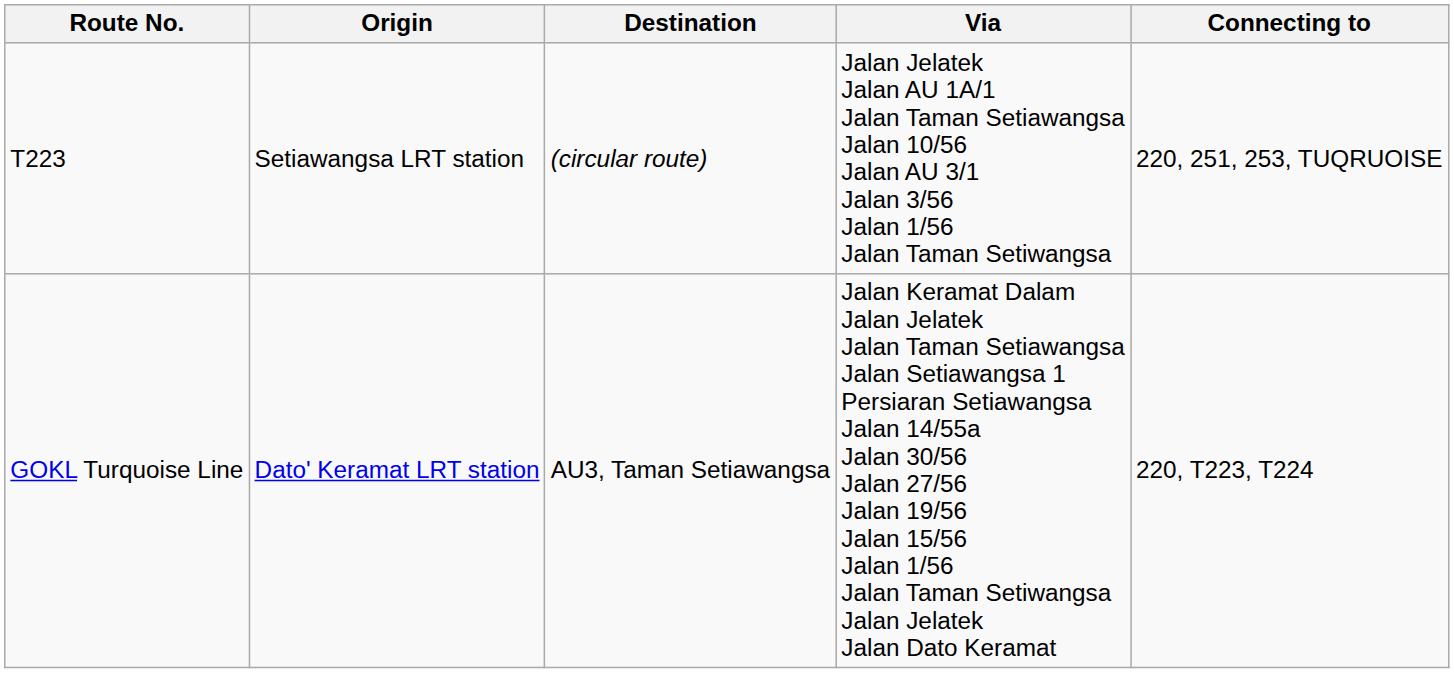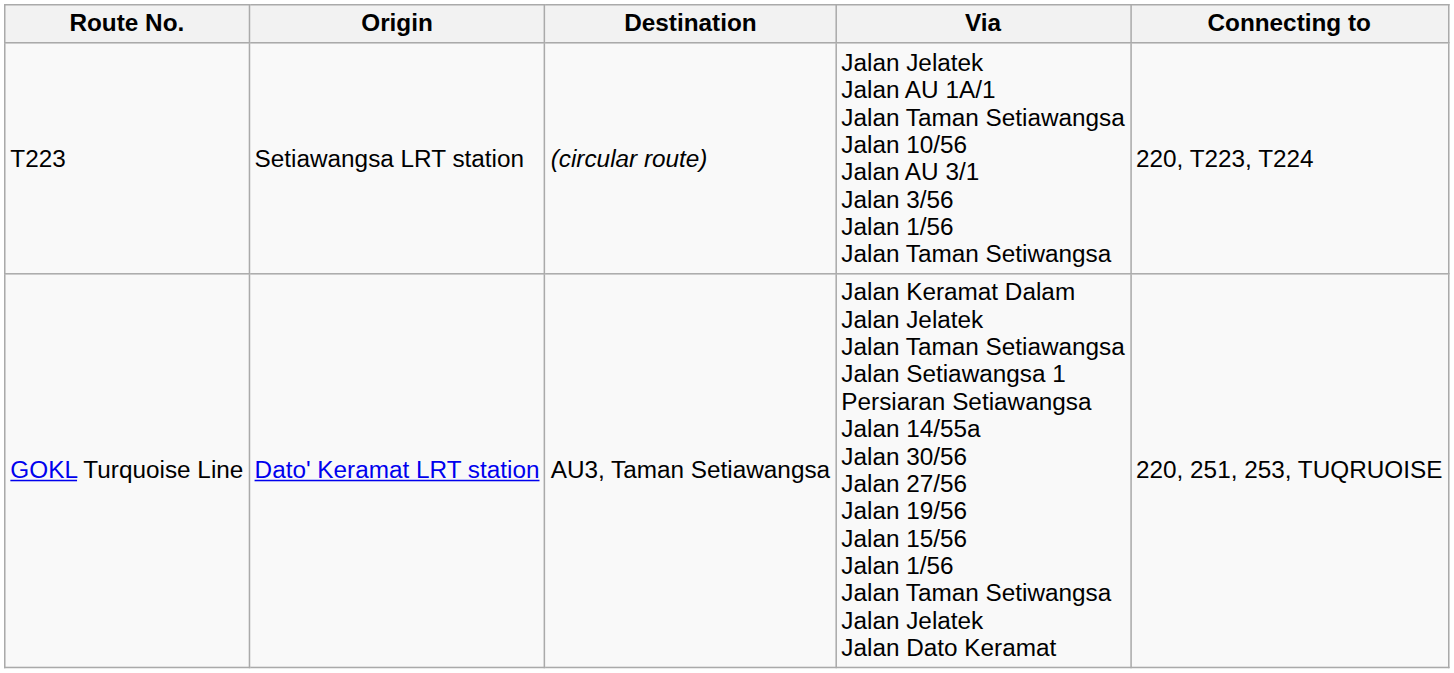 <table class="wikitable">
 <tr>
 <th>Route No.</th>
 <th>Origin</th>
 <th>Destination</th>
 <th>Via</th>
 <th>Connecting to</th>
 </tr>
 <tr>
 <td>T223</td>
 <td> Setiawangsa LRT station</td>
 <td><em>(circular route)</em></td>
 <td>Jalan Jelatek <br> Jalan AU 1A/1 <br> Jalan Taman Setiawangsa <br> Jalan 10/56 <br> Jalan AU 3/1 <br> Jalan 3/56 <br> Jalan 1/56 <br> Jalan Taman Setiwangsa</td>
-<td>220, 251, 253, TUQRUOISE</td>
+<td>220, T223, T224</td>
 </tr>
 <tr>
 <td><a href='#'>GOKL</a> Turquoise Line</td>
 <td> <a href='#'>Dato' Keramat LRT station</a></td>
 <td>AU3, Taman Setiawangsa</td>
 <td>Jalan Keramat Dalam <br> Jalan Jelatek <br> Jalan Taman Setiawangsa <br> Jalan Setiawangsa 1 <br> Persiaran Setiawangsa <br> Jalan 14/55a <br> Jalan 30/56 <br> Jalan 27/56 <br> Jalan 19/56 <br> Jalan 15/56 <br> Jalan 1/56 <br> Jalan Taman Setiwangsa <br> Jalan Jelatek <br> Jalan Dato Keramat</td>
-<td>220, T223, T224</td>
+<td>220, 251, 253, TUQRUOISE</td>
 </tr>
 </table>
